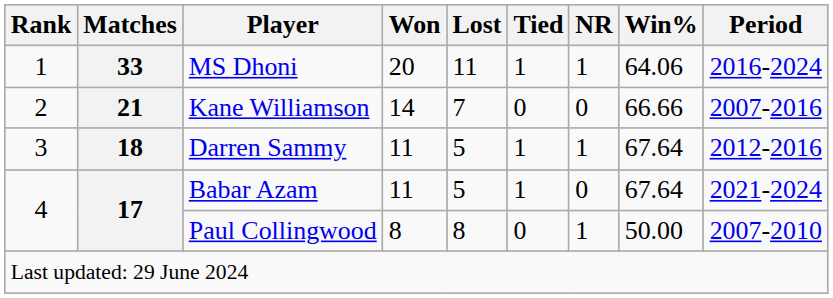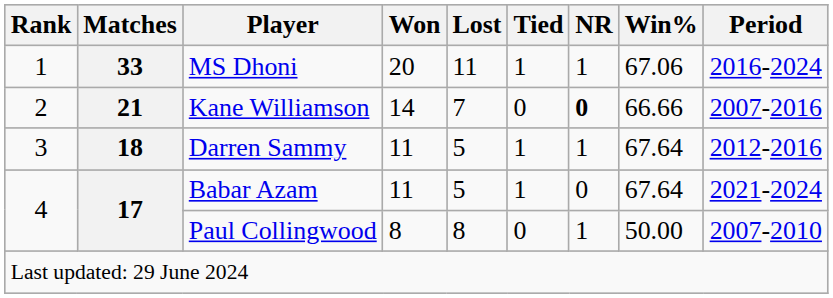 <table class="wikitable sortable">
 <tr>
 <th>Rank</th>
 <th>Matches</th>
 <th>Player</th>
 <th>Won</th>
 <th>Lost</th>
 <th>Tied</th>
 <th>NR</th>
 <th>Win%</th>
 <th>Period</th>
 </tr>
 <tr>
 <td align=center>1</td>
 <th>33</th>
 <td> <a href='#'>MS Dhoni</a></td>
 <td>20</td>
 <td>11</td>
 <td>1</td>
 <td>1</td>
-<td>64.06</td>
+<td>67.06</td>
 <td><a href='#'>2016</a>-<a href='#'>2024</a></td>
 </tr>
 <tr>
 <td align=center>2</td>
 <th>21</th>
 <td> <a href='#'>Kane Williamson</a></td>
 <td>14</td>
 <td>7</td>
 <td>0</td>
-<td>0</td>
+<td><strong>0</strong></td>
 <td>66.66</td>
 <td><a href='#'>2007</a>-<a href='#'>2016</a></td>
 </tr>
 <tr>
 <td align=center>3</td>
 <th>18</th>
 <td> <a href='#'>Darren Sammy</a></td>
 <td>11</td>
 <td>5</td>
 <td>1</td>
 <td>1</td>
 <td>67.64</td>
 <td><a href='#'>2012</a>-<a href='#'>2016</a></td>
 </tr>
 <tr>
 <td align=center rowspan=2>4</td>
 <th rowspan=2>17</th>
 <td> <a href='#'>Babar Azam</a></td>
 <td>11</td>
 <td>5</td>
 <td>1</td>
 <td>0</td>
 <td>67.64</td>
 <td><a href='#'>2021</a>-<a href='#'>2024</a></td>
 </tr>
 <tr>
 <td> <a href='#'>Paul Collingwood</a></td>
 <td>8</td>
 <td>8</td>
 <td>0</td>
 <td>1</td>
 <td>50.00</td>
 <td><a href='#'>2007</a>-<a href='#'>2010</a></td>
 </tr>
 <tr>
 <td colspan="10"><small>Last updated: 29 June 2024</small></td>
 </tr>
 </table>
